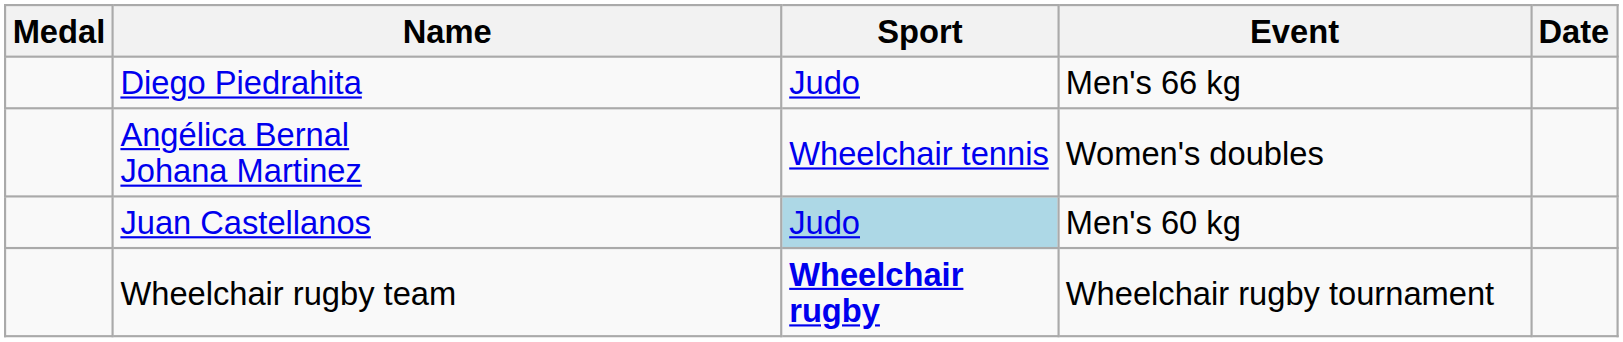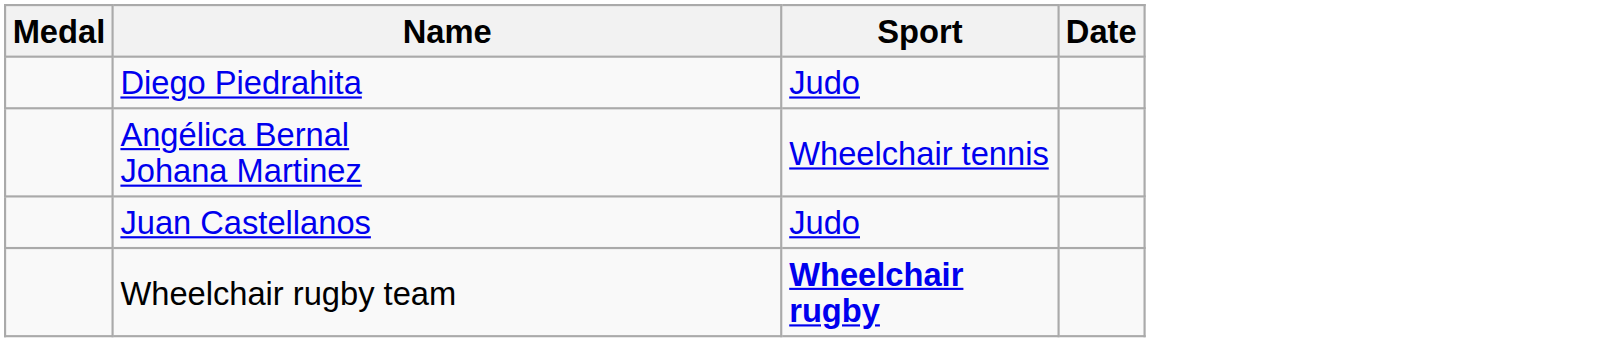 <table class="wikitable sortable"  style="font-size:95%">
 <tr>
 <th>Medal</th>
 <th style="width:20em">Name</th>
 <th style="width:8em">Sport</th>
-<th style="width:14em">Event</th>
 <th>Date</th>
 </tr>
 <tr>
 <td></td>
 <td><a href='#'>Diego Piedrahita</a></td>
 <td><a href='#'>Judo</a></td>
-<td>Men's 66 kg</td>
 <td></td>
 </tr>
 <tr>
 <td></td>
 <td><a href='#'>Angélica Bernal</a><br><a href='#'>Johana Martinez</a></td>
 <td><a href='#'>Wheelchair tennis</a></td>
-<td>Women's doubles</td>
 <td></td>
 </tr>
 <tr>
 <td></td>
 <td><a href='#'>Juan Castellanos</a></td>
-<td style="background: lightblue;"><a href='#'>Judo</a></td>
-<td>Men's 60 kg</td>
+<td><a href='#'>Judo</a></td>
 <td></td>
 </tr>
 <tr>
 <td></td>
 <td>Wheelchair rugby team</td>
 <td><strong><a href='#'>Wheelchair rugby</a></strong></td>
-<td>Wheelchair rugby tournament</td>
 <td></td>
 </tr>
 </table>
